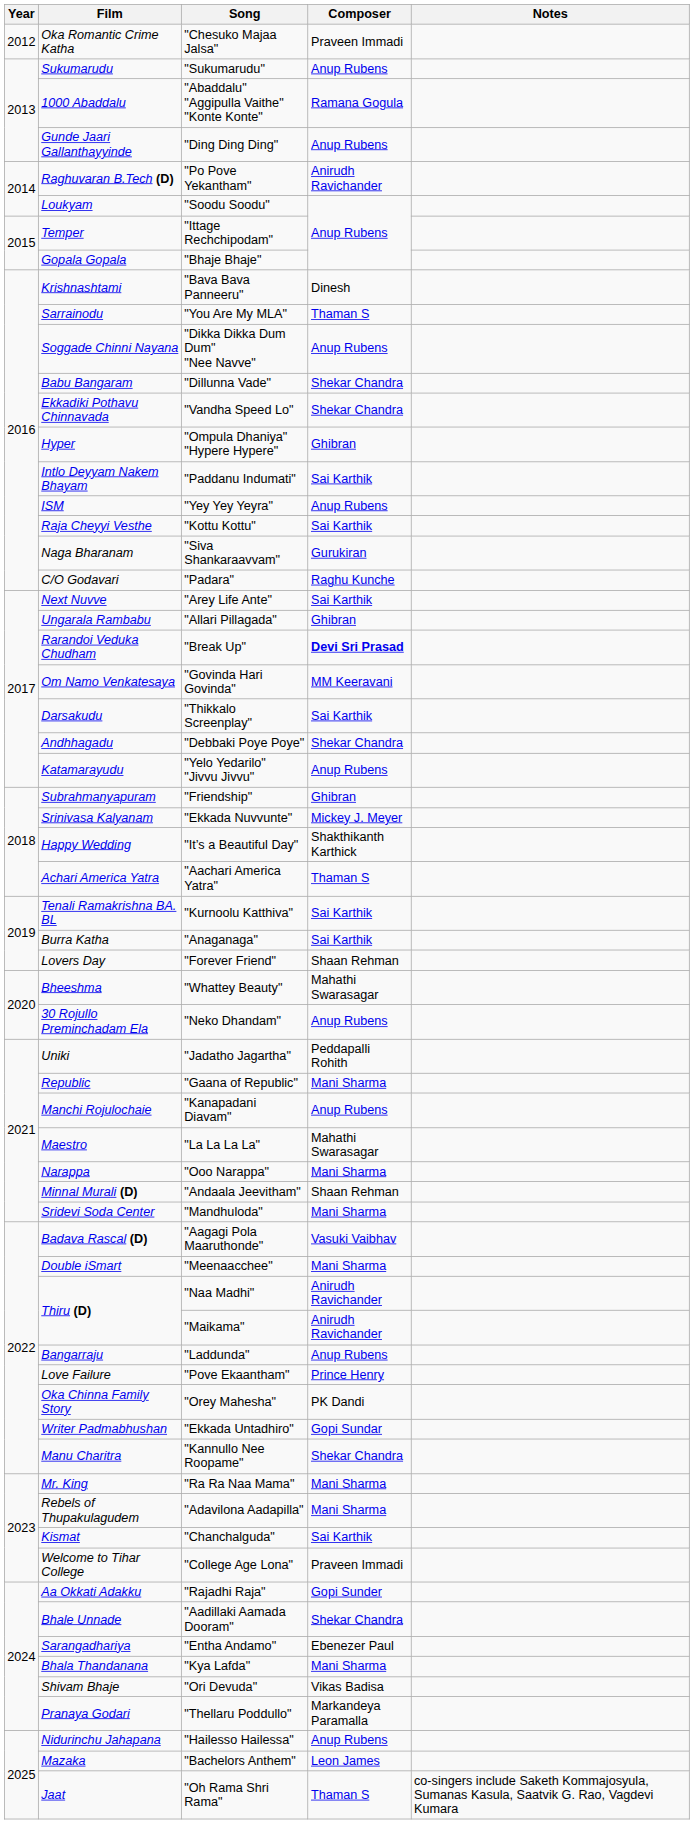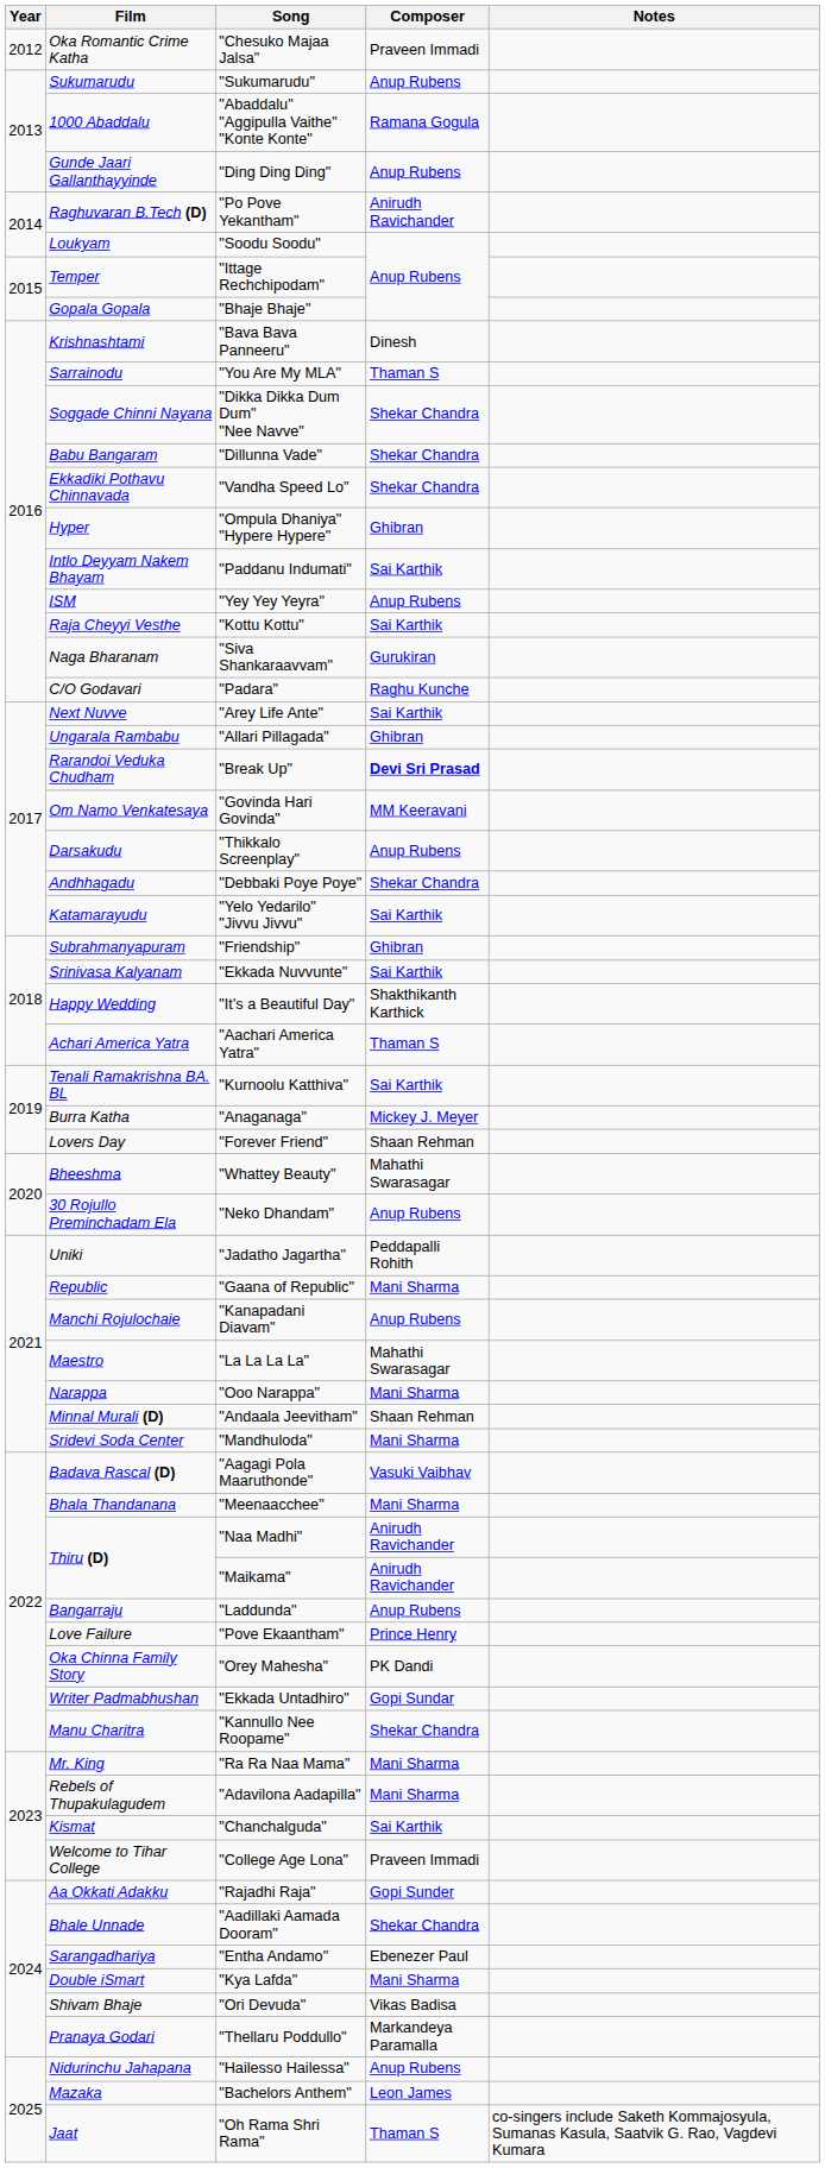 <table class="wikitable">
 <tr>
 <th>Year</th>
 <th>Film</th>
 <th>Song</th>
 <th>Composer</th>
 <th>Notes</th>
 </tr>
 <tr>
 <td>2012</td>
 <td><em>Oka Romantic Crime Katha</em></td>
 <td>"Chesuko Majaa Jalsa"</td>
 <td>Praveen Immadi</td>
 <td></td>
 </tr>
 <tr>
 <td rowspan="3">2013</td>
 <td><em><a href='#'>Sukumarudu</a></em></td>
 <td>"Sukumarudu"</td>
 <td><a href='#'>Anup Rubens</a></td>
 <td></td>
 </tr>
 <tr>
 <td><em><a href='#'>1000 Abaddalu</a></em></td>
 <td>"Abaddalu" <br>"Aggipulla Vaithe" <br>"Konte Konte"</td>
 <td><a href='#'>Ramana Gogula</a></td>
 <td></td>
 </tr>
 <tr>
 <td><em><a href='#'>Gunde Jaari Gallanthayyinde</a></em></td>
 <td>"Ding Ding Ding"</td>
 <td><a href='#'>Anup Rubens</a></td>
 <td></td>
 </tr>
 <tr>
 <td rowspan="2">2014</td>
 <td><em><a href='#'>Raghuvaran B.Tech</a></em> <strong>(D)</strong></td>
 <td>"Po Pove Yekantham"</td>
 <td><a href='#'>Anirudh Ravichander</a></td>
 <td></td>
 </tr>
 <tr>
 <td><em><a href='#'>Loukyam</a></em></td>
 <td>"Soodu Soodu"</td>
 <td rowspan="3"><a href='#'>Anup Rubens</a></td>
 <td></td>
 </tr>
 <tr>
 <td rowspan="2">2015</td>
 <td><em><a href='#'>Temper</a></em></td>
 <td>"Ittage Rechchipodam"</td>
 <td></td>
 </tr>
 <tr>
 <td><em><a href='#'>Gopala Gopala</a></em></td>
 <td>"Bhaje Bhaje"</td>
 <td></td>
 </tr>
 <tr>
 <td rowspan="11">2016</td>
 <td><em><a href='#'>Krishnashtami</a></em></td>
 <td>"Bava Bava Panneeru"</td>
 <td>Dinesh</td>
 <td></td>
 </tr>
 <tr>
 <td><em><a href='#'>Sarrainodu</a></em></td>
 <td>"You Are My MLA"</td>
 <td><a href='#'>Thaman S</a></td>
 <td></td>
 </tr>
 <tr>
 <td><em><a href='#'>Soggade Chinni Nayana</a></em></td>
 <td>"Dikka Dikka Dum Dum" <br> "Nee Navve"</td>
-<td><a href='#'>Anup Rubens</a></td>
+<td><a href='#'>Shekar Chandra</a></td>
 <td></td>
 </tr>
 <tr>
 <td><em><a href='#'>Babu Bangaram</a></em></td>
 <td>"Dillunna Vade"</td>
 <td><a href='#'>Shekar Chandra</a></td>
 <td></td>
 </tr>
 <tr>
 <td><em><a href='#'>Ekkadiki Pothavu Chinnavada</a></em></td>
 <td>"Vandha Speed Lo"</td>
 <td><a href='#'>Shekar Chandra</a></td>
 <td></td>
 </tr>
 <tr>
 <td><em><a href='#'>Hyper</a></em></td>
 <td>"Ompula Dhaniya" <br> "Hypere Hypere"</td>
 <td><a href='#'>Ghibran</a></td>
 <td></td>
 </tr>
 <tr>
 <td><em><a href='#'>Intlo Deyyam Nakem Bhayam</a></em></td>
 <td>"Paddanu Indumati"</td>
 <td><a href='#'>Sai Karthik</a></td>
 <td></td>
 </tr>
 <tr>
 <td><em><a href='#'>ISM</a></em></td>
 <td>"Yey Yey Yeyra"</td>
 <td><a href='#'>Anup Rubens</a></td>
 <td></td>
 </tr>
 <tr>
 <td><em><a href='#'>Raja Cheyyi Vesthe</a></em></td>
 <td>"Kottu Kottu"</td>
 <td><a href='#'>Sai Karthik</a></td>
 <td></td>
 </tr>
 <tr>
 <td><em>Naga Bharanam</em></td>
 <td>"Siva Shankaraavvam"</td>
 <td><a href='#'>Gurukiran</a></td>
 <td></td>
 </tr>
 <tr>
 <td><em>C/O Godavari</em></td>
 <td>"Padara"</td>
 <td><a href='#'>Raghu Kunche</a></td>
 <td></td>
 </tr>
 <tr>
 <td rowspan="7">2017</td>
 <td><em><a href='#'>Next Nuvve</a></em></td>
 <td>"Arey Life Ante"</td>
 <td><a href='#'>Sai Karthik</a></td>
 <td></td>
 </tr>
 <tr>
 <td><em><a href='#'>Ungarala Rambabu</a></em></td>
 <td>"Allari Pillagada"</td>
 <td><a href='#'>Ghibran</a></td>
 <td></td>
 </tr>
 <tr>
 <td><em><a href='#'>Rarandoi Veduka Chudham</a></em></td>
 <td>"Break Up"</td>
 <td><strong><a href='#'>Devi Sri Prasad</a></strong></td>
 <td></td>
 </tr>
 <tr>
 <td><em><a href='#'>Om Namo Venkatesaya</a></em></td>
 <td>"Govinda Hari Govinda"</td>
 <td><a href='#'>MM Keeravani</a></td>
 <td></td>
 </tr>
 <tr>
 <td><em><a href='#'>Darsakudu</a></em></td>
 <td>"Thikkalo Screenplay"</td>
-<td><a href='#'>Sai Karthik</a></td>
+<td><a href='#'>Anup Rubens</a></td>
 <td></td>
 </tr>
 <tr>
 <td><em><a href='#'>Andhhagadu</a></em></td>
 <td>"Debbaki Poye Poye"</td>
 <td><a href='#'>Shekar Chandra</a></td>
 <td></td>
 </tr>
 <tr>
 <td><em><a href='#'>Katamarayudu</a></em></td>
 <td>"Yelo Yedarilo" <br> "Jivvu Jivvu"</td>
-<td><a href='#'>Anup Rubens</a></td>
+<td><a href='#'>Sai Karthik</a></td>
 <td></td>
 </tr>
 <tr>
 <td rowspan="4">2018</td>
 <td><em><a href='#'>Subrahmanyapuram</a></em></td>
 <td>"Friendship"</td>
 <td><a href='#'>Ghibran</a></td>
 <td></td>
 </tr>
 <tr>
 <td><em><a href='#'>Srinivasa Kalyanam</a></em></td>
 <td>"Ekkada Nuvvunte"</td>
-<td><a href='#'>Mickey J. Meyer</a></td>
+<td><a href='#'>Sai Karthik</a></td>
 <td></td>
 </tr>
 <tr>
 <td><em><a href='#'>Happy Wedding</a></em></td>
 <td>"It’s a Beautiful Day"</td>
 <td>Shakthikanth Karthick</td>
 <td></td>
 </tr>
 <tr>
 <td><em><a href='#'>Achari America Yatra</a></em></td>
 <td>"Aachari America Yatra"</td>
 <td><a href='#'>Thaman S</a></td>
 <td></td>
 </tr>
 <tr>
 <td rowspan="3">2019</td>
 <td><em><a href='#'>Tenali Ramakrishna BA. BL</a></em></td>
 <td>"Kurnoolu Katthiva"</td>
 <td><a href='#'>Sai Karthik</a></td>
 <td></td>
 </tr>
 <tr>
 <td><em>Burra Katha</em></td>
 <td>"Anaganaga"</td>
-<td><a href='#'>Sai Karthik</a></td>
+<td><a href='#'>Mickey J. Meyer</a></td>
 <td></td>
 </tr>
 <tr>
 <td><em>Lovers Day</em></td>
 <td>"Forever Friend"</td>
 <td>Shaan Rehman</td>
 <td></td>
 </tr>
 <tr>
 <td rowspan="2">2020</td>
 <td><em><a href='#'>Bheeshma</a></em></td>
 <td>"Whattey Beauty"</td>
 <td>Mahathi Swarasagar</td>
 <td></td>
 </tr>
 <tr>
 <td><em><a href='#'>30 Rojullo Preminchadam Ela</a></em></td>
 <td>"Neko Dhandam"</td>
 <td><a href='#'>Anup Rubens</a></td>
 <td></td>
 </tr>
 <tr>
 <td rowspan="7">2021</td>
 <td><em>Uniki</em></td>
 <td>"Jadatho Jagartha"</td>
 <td>Peddapalli Rohith</td>
 <td></td>
 </tr>
 <tr>
 <td><em><a href='#'>Republic</a></em></td>
 <td>"Gaana of Republic"</td>
 <td><a href='#'>Mani Sharma</a></td>
 <td></td>
 </tr>
 <tr>
 <td><em><a href='#'>Manchi Rojulochaie</a></em></td>
 <td>"Kanapadani Diavam"</td>
 <td><a href='#'>Anup Rubens</a></td>
 <td></td>
 </tr>
 <tr>
 <td><em><a href='#'>Maestro</a></em></td>
 <td>"La La La La"</td>
 <td>Mahathi Swarasagar</td>
 <td></td>
 </tr>
 <tr>
 <td><em><a href='#'>Narappa</a></em></td>
 <td>"Ooo Narappa"</td>
 <td><a href='#'>Mani Sharma</a></td>
 <td></td>
 </tr>
 <tr>
 <td><em><a href='#'>Minnal Murali</a></em> <strong>(D)</strong></td>
 <td>"Andaala Jeevitham"</td>
 <td>Shaan Rehman</td>
 <td></td>
 </tr>
 <tr>
 <td><em><a href='#'>Sridevi Soda Center</a></em></td>
 <td>"Mandhuloda"</td>
 <td><a href='#'>Mani Sharma</a></td>
 <td></td>
 </tr>
 <tr>
 <td rowspan="9">2022</td>
 <td><em><a href='#'>Badava Rascal</a></em> <strong>(D)</strong></td>
 <td>"Aagagi Pola Maaruthonde"</td>
 <td><a href='#'>Vasuki Vaibhav</a></td>
 <td></td>
 </tr>
 <tr>
-<td><em><a href='#'>Double iSmart</a></em></td>
+<td><em><a href='#'>Bhala Thandanana</a></em></td>
 <td>"Meenaacchee"</td>
 <td><a href='#'>Mani Sharma</a></td>
 <td></td>
 </tr>
 <tr>
 <td rowspan="2"><em><a href='#'>Thiru</a></em> <strong>(D)</strong></td>
 <td>"Naa Madhi"</td>
 <td><a href='#'>Anirudh Ravichander</a></td>
 <td></td>
 </tr>
 <tr>
 <td>"Maikama"</td>
 <td><a href='#'>Anirudh Ravichander</a></td>
 <td></td>
 </tr>
 <tr>
 <td><em><a href='#'>Bangarraju</a></em></td>
 <td>"Laddunda"</td>
 <td><a href='#'>Anup Rubens</a></td>
 <td></td>
 </tr>
 <tr>
 <td><em>Love Failure</em></td>
 <td>"Pove Ekaantham"</td>
 <td><a href='#'>Prince Henry</a></td>
 <td></td>
 </tr>
 <tr>
 <td><em><a href='#'>Oka Chinna Family Story</a></em></td>
 <td>"Orey Mahesha"</td>
 <td>PK Dandi</td>
 <td></td>
 </tr>
 <tr>
 <td><em><a href='#'>Writer Padmabhushan</a></em></td>
 <td>"Ekkada Untadhiro"</td>
 <td><a href='#'>Gopi Sundar</a></td>
 <td></td>
 </tr>
 <tr>
 <td><em><a href='#'>Manu Charitra</a></em></td>
 <td>"Kannullo Nee Roopame"</td>
 <td><a href='#'>Shekar Chandra</a></td>
 <td></td>
 </tr>
 <tr>
 <td rowspan="4">2023</td>
 <td><em><a href='#'>Mr. King</a></em></td>
 <td>"Ra Ra Naa Mama"</td>
 <td><a href='#'>Mani Sharma</a></td>
 <td></td>
 </tr>
 <tr>
 <td><em>Rebels of Thupakulagudem</em></td>
 <td>"Adavilona Aadapilla"</td>
 <td><a href='#'>Mani Sharma</a></td>
 <td></td>
 </tr>
 <tr>
 <td><em><a href='#'>Kismat</a></em></td>
 <td>"Chanchalguda"</td>
 <td><a href='#'>Sai Karthik</a></td>
 <td></td>
 </tr>
 <tr>
 <td><em>Welcome to Tihar College</em></td>
 <td>"College Age Lona"</td>
 <td>Praveen Immadi</td>
 <td></td>
 </tr>
 <tr>
 <td rowspan="6">2024</td>
 <td><em><a href='#'>Aa Okkati Adakku</a></em></td>
 <td>"Rajadhi Raja"</td>
 <td><a href='#'>Gopi Sunder</a></td>
 </tr>
 <tr>
 <td><em><a href='#'>Bhale Unnade</a></em></td>
 <td>"Aadillaki Aamada Dooram"</td>
 <td><a href='#'>Shekar Chandra</a></td>
 <td></td>
 </tr>
 <tr>
 <td><a href='#'><em>Sarangadhariya</em></a></td>
 <td>"Entha Andamo"</td>
 <td>Ebenezer Paul</td>
 <td></td>
 </tr>
 <tr>
-<td><em><a href='#'>Bhala Thandanana</a></em></td>
+<td><em><a href='#'>Double iSmart</a></em></td>
 <td>"Kya Lafda"</td>
 <td><a href='#'>Mani Sharma</a></td>
 <td></td>
 </tr>
 <tr>
 <td><em>Shivam Bhaje</em></td>
 <td>"Ori Devuda"</td>
 <td>Vikas Badisa</td>
 <td></td>
 </tr>
 <tr>
 <td><em><a href='#'>Pranaya Godari</a></em></td>
 <td>"Thellaru Poddullo"</td>
 <td>Markandeya Paramalla</td>
 <td></td>
 </tr>
 <tr>
 <td rowspan="3">2025</td>
 <td><a href='#'><em>Nidurinchu Jahapana</em></a></td>
 <td>"Hailesso Hailessa"</td>
 <td><a href='#'>Anup Rubens</a></td>
 <td></td>
 </tr>
 <tr>
 <td><em><a href='#'>Mazaka</a></em></td>
 <td>"Bachelors Anthem"</td>
 <td><a href='#'>Leon James</a></td>
 <td></td>
 </tr>
 <tr>
 <td><a href='#'><em>Jaat</em></a></td>
 <td>"Oh Rama Shri Rama"</td>
 <td><a href='#'>Thaman S</a></td>
 <td>co-singers include Saketh Kommajosyula, Sumanas Kasula, Saatvik G. Rao, Vagdevi Kumara</td>
 </tr>
 </table>
